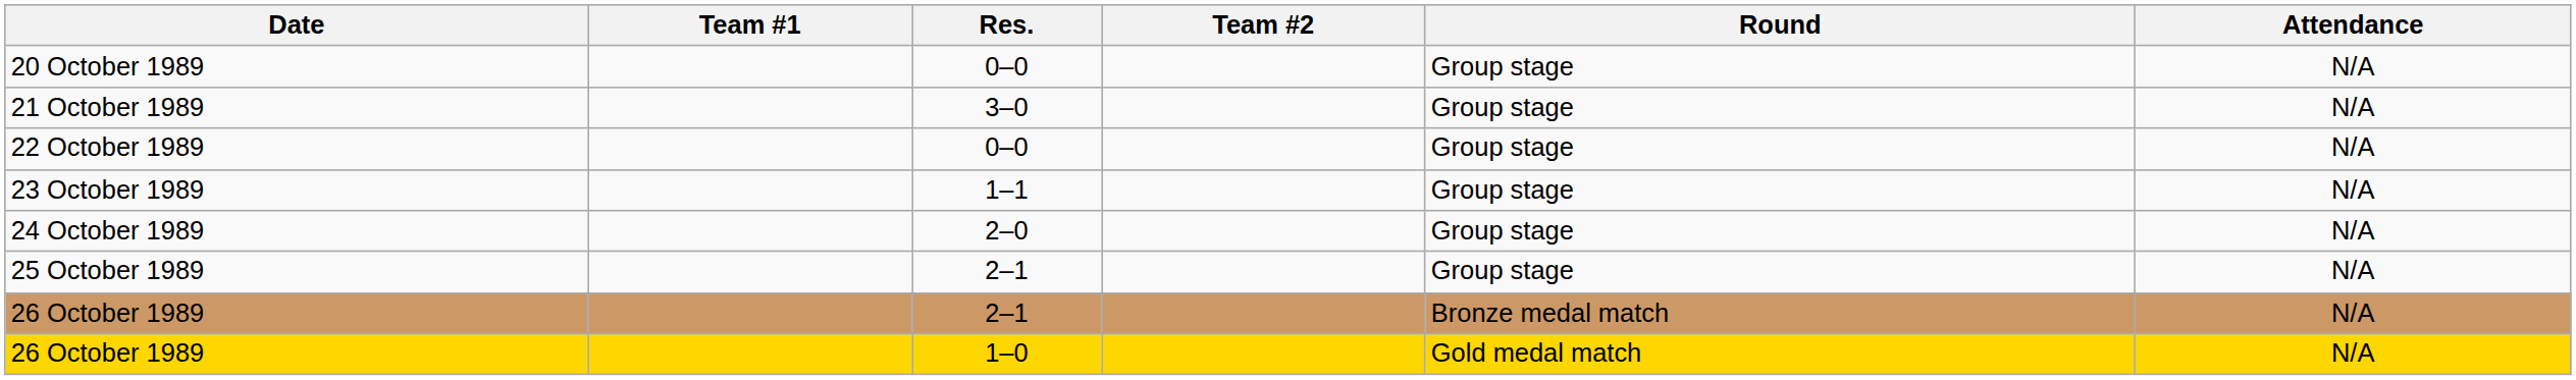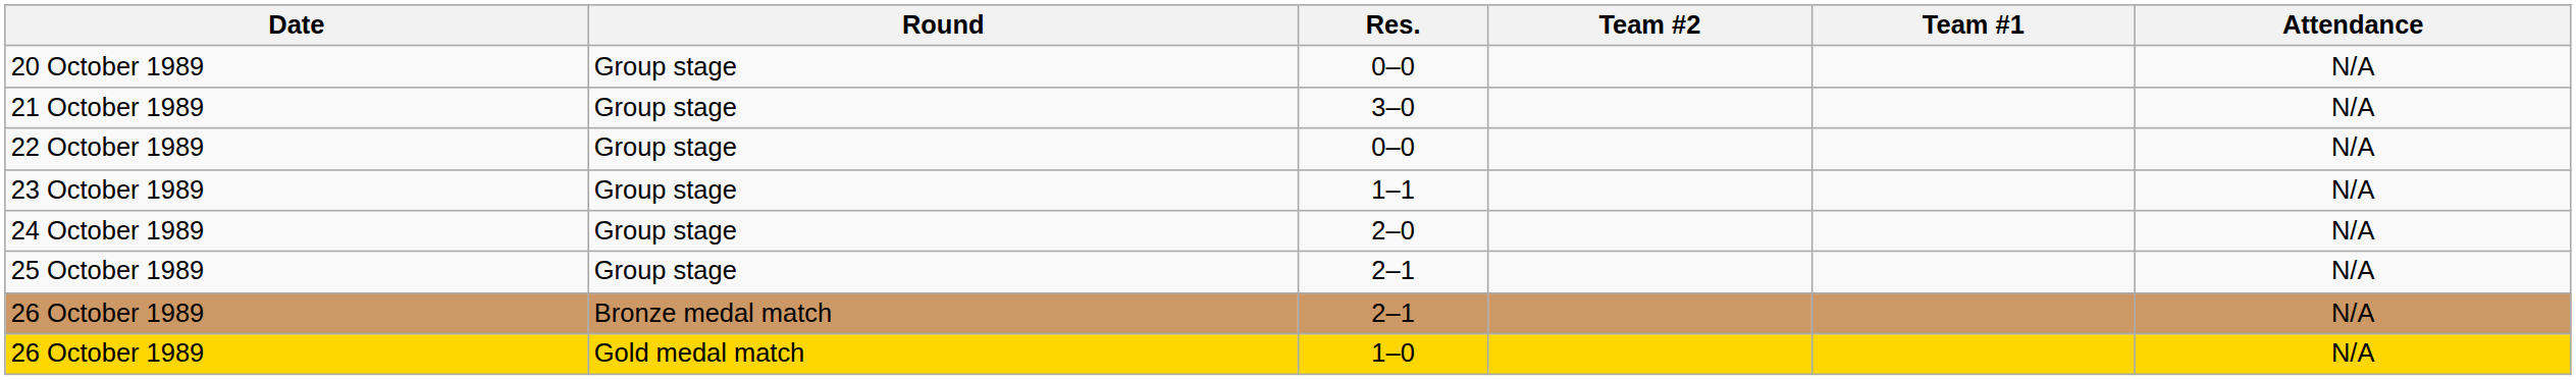 <table class="wikitable" style="text-align:left; width:100%;">
 <tr>
 <th>Date</th>
-<th>Team #1</th>
+<th>Round</th>
 <th>Res.</th>
 <th>Team #2</th>
-<th>Round</th>
+<th>Team #1</th>
 <th>Attendance</th>
 </tr>
 <tr>
 <td>20 October 1989</td>
-<td></td>
+<td>Group stage</td>
 <td style="text-align:center;">0–0</td>
 <td></td>
-<td>Group stage</td>
+<td></td>
 <td style="text-align:center;">N/A</td>
 </tr>
 <tr>
 <td>21 October 1989</td>
-<td></td>
+<td>Group stage</td>
 <td style="text-align:center;">3–0</td>
 <td></td>
-<td>Group stage</td>
+<td></td>
 <td style="text-align:center;">N/A</td>
 </tr>
 <tr>
 <td>22 October 1989</td>
-<td></td>
+<td>Group stage</td>
 <td style="text-align:center;">0–0</td>
 <td></td>
-<td>Group stage</td>
+<td></td>
 <td style="text-align:center;">N/A</td>
 </tr>
 <tr>
 <td>23 October 1989</td>
-<td></td>
+<td>Group stage</td>
 <td style="text-align:center;">1–1</td>
 <td></td>
-<td>Group stage</td>
+<td></td>
 <td style="text-align:center;">N/A</td>
 </tr>
 <tr>
 <td>24 October 1989</td>
-<td></td>
+<td>Group stage</td>
 <td style="text-align:center;">2–0</td>
 <td></td>
-<td>Group stage</td>
+<td></td>
 <td style="text-align:center;">N/A</td>
 </tr>
 <tr>
 <td>25 October 1989</td>
-<td></td>
+<td>Group stage</td>
 <td style="text-align:center;">2–1</td>
 <td></td>
-<td>Group stage</td>
+<td></td>
 <td style="text-align:center;">N/A</td>
 </tr>
 <tr style="background:#c96;">
 <td>26 October 1989</td>
-<td></td>
+<td>Bronze medal match</td>
 <td style="text-align:center;">2–1</td>
 <td></td>
-<td>Bronze medal match</td>
+<td></td>
 <td style="text-align:center;">N/A</td>
 </tr>
 <tr bgcolor="gold">
 <td>26 October 1989</td>
-<td></td>
+<td>Gold medal match</td>
 <td style="text-align:center;">1–0</td>
 <td></td>
-<td>Gold medal match</td>
+<td></td>
 <td style="text-align:center;">N/A</td>
 </tr>
 </table>
